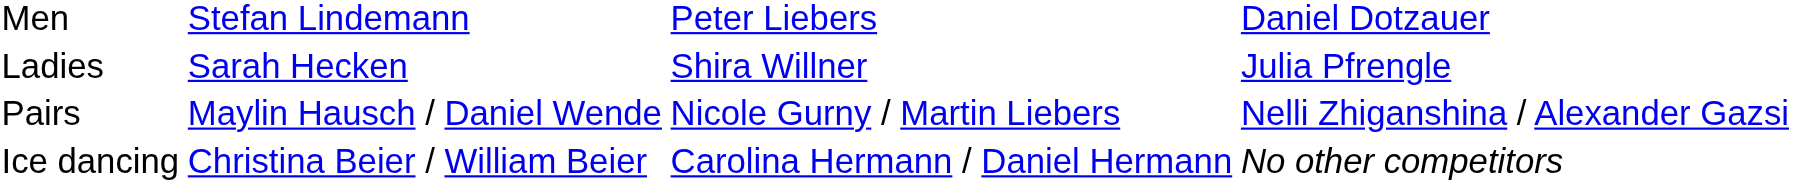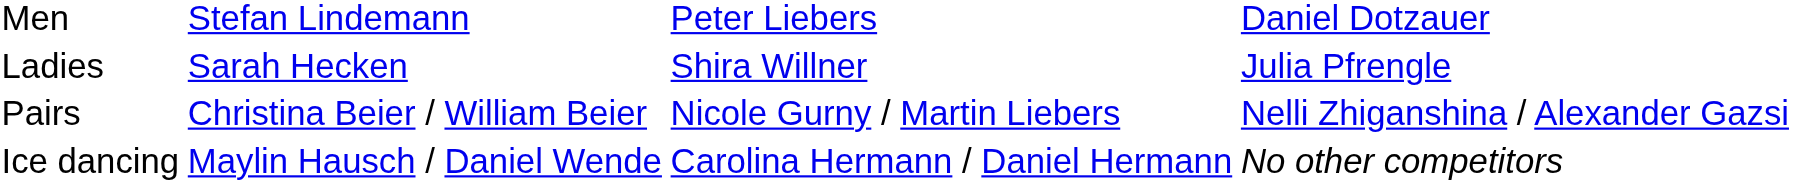 <table>
 <tr>
 <td>Men</td>
 <td><a href='#'>Stefan Lindemann</a></td>
 <td><a href='#'>Peter Liebers</a></td>
 <td><a href='#'>Daniel Dotzauer</a></td>
 </tr>
 <tr>
 <td>Ladies</td>
 <td><a href='#'>Sarah Hecken</a></td>
 <td><a href='#'>Shira Willner</a></td>
 <td><a href='#'>Julia Pfrengle</a></td>
 </tr>
 <tr>
 <td>Pairs</td>
-<td><a href='#'>Maylin Hausch</a> / <a href='#'>Daniel Wende</a></td>
+<td><a href='#'>Christina Beier</a> / <a href='#'>William Beier</a></td>
 <td><a href='#'>Nicole Gurny</a> / <a href='#'>Martin Liebers</a></td>
 <td><a href='#'>Nelli Zhiganshina</a> / <a href='#'>Alexander Gazsi</a></td>
 </tr>
 <tr>
 <td>Ice dancing</td>
-<td><a href='#'>Christina Beier</a> / <a href='#'>William Beier</a></td>
+<td><a href='#'>Maylin Hausch</a> / <a href='#'>Daniel Wende</a></td>
 <td><a href='#'>Carolina Hermann</a> / <a href='#'>Daniel Hermann</a></td>
 <td><em>No other competitors</em></td>
 </tr>
 </table>
